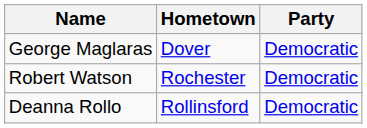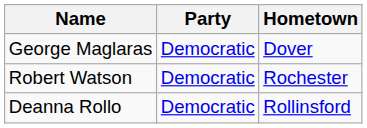 <table class=wikitable>
 <tr valign=bottom>
 <th>Name</th>
+<th>Party</th>
 <th>Hometown</th>
-<th>Party</th>
 </tr>
 <tr>
 <td>George Maglaras</td>
+<td><a href='#'>Democratic</a></td>
 <td><a href='#'>Dover</a></td>
-<td><a href='#'>Democratic</a></td>
 </tr>
 <tr>
 <td>Robert Watson</td>
+<td><a href='#'>Democratic</a></td>
 <td><a href='#'>Rochester</a></td>
-<td><a href='#'>Democratic</a></td>
 </tr>
 <tr>
 <td>Deanna Rollo</td>
+<td><a href='#'>Democratic</a></td>
 <td><a href='#'>Rollinsford</a></td>
-<td><a href='#'>Democratic</a></td>
 </tr>
 </table>
